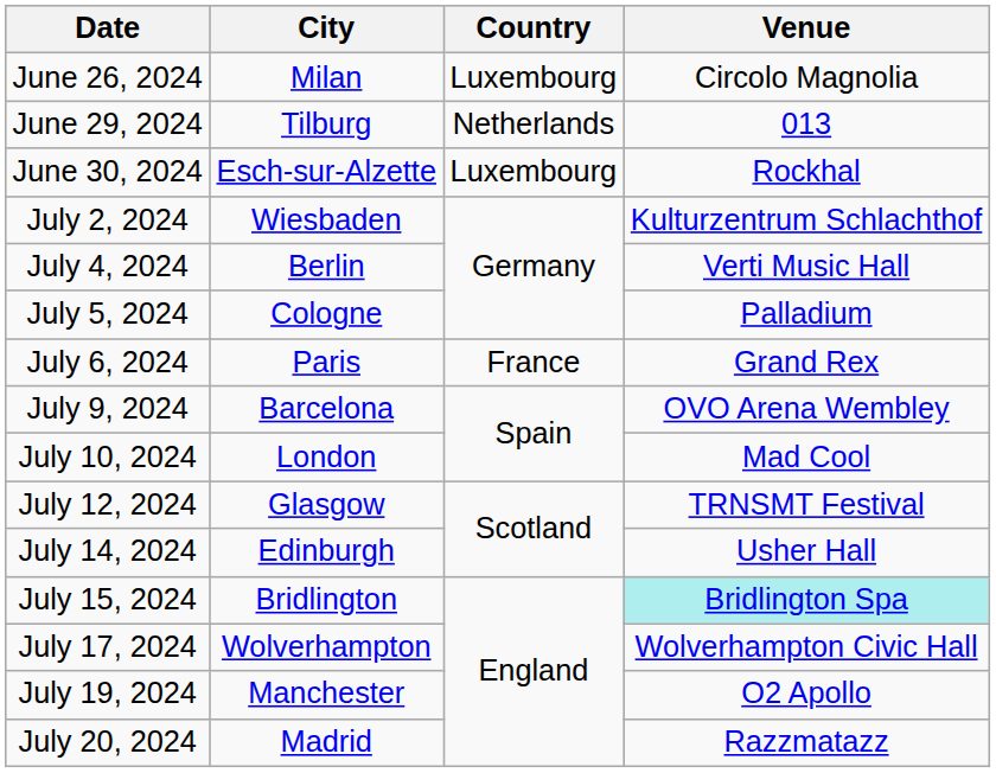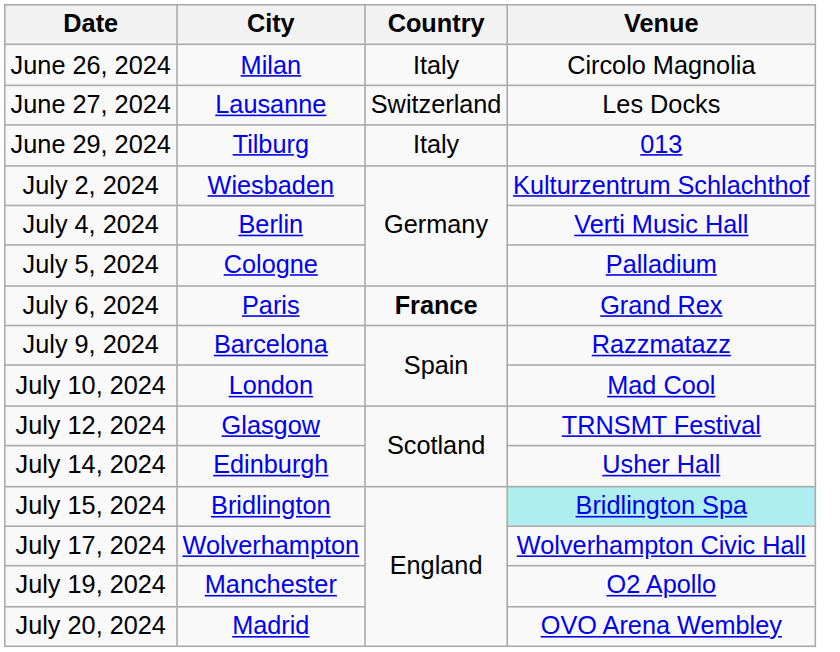 <table class="wikitable" style="text-align:center;">
 <tr>
 <th>Date</th>
 <th>City</th>
 <th>Country</th>
 <th>Venue</th>
 </tr>
 <tr>
 <td>June 26, 2024</td>
 <td><a href='#'>Milan</a></td>
-<td rowspan="1">Luxembourg</td>
+<td rowspan="1">Italy</td>
 <td>Circolo Magnolia</td>
+</tr>
+<tr>
+<td>June 27, 2024</td>
+<td><a href='#'>Lausanne</a></td>
+<td rowspan="1">Switzerland</td>
+<td>Les Docks</td>
 </tr>
 <tr>
 <td>June 29, 2024</td>
 <td><a href='#'>Tilburg</a></td>
-<td rowspan="1">Netherlands</td>
+<td rowspan="1">Italy</td>
 <td><a href='#'>013</a></td>
-</tr>
-<tr>
-<td>June 30, 2024</td>
-<td><a href='#'>Esch-sur-Alzette</a></td>
-<td rowspan="1">Luxembourg</td>
-<td><a href='#'>Rockhal</a></td>
 </tr>
 <tr>
 <td>July 2, 2024</td>
 <td><a href='#'>Wiesbaden</a></td>
 <td rowspan="3">Germany</td>
 <td><a href='#'>Kulturzentrum Schlachthof</a></td>
 </tr>
 <tr>
 <td>July 4, 2024</td>
 <td><a href='#'>Berlin</a></td>
 <td><a href='#'>Verti Music Hall</a></td>
 </tr>
 <tr>
 <td>July 5, 2024</td>
 <td><a href='#'>Cologne</a></td>
 <td><a href='#'>Palladium</a></td>
 </tr>
 <tr>
 <td>July 6, 2024</td>
 <td><a href='#'>Paris</a></td>
-<td rowspan="1">France</td>
+<td rowspan="1"><strong>France</strong></td>
 <td><a href='#'>Grand Rex</a></td>
 </tr>
 <tr>
 <td>July 9, 2024</td>
 <td><a href='#'>Barcelona</a></td>
 <td rowspan="2">Spain</td>
-<td><a href='#'>OVO Arena Wembley</a></td>
+<td><a href='#'>Razzmatazz</a></td>
 </tr>
 <tr>
 <td>July 10, 2024</td>
 <td><a href='#'>London</a></td>
 <td><a href='#'>Mad Cool</a></td>
 </tr>
 <tr>
 <td>July 12, 2024</td>
 <td><a href='#'>Glasgow</a></td>
 <td rowspan="2">Scotland</td>
 <td><a href='#'>TRNSMT Festival</a></td>
 </tr>
 <tr>
 <td>July 14, 2024</td>
 <td><a href='#'>Edinburgh</a></td>
 <td><a href='#'>Usher Hall</a></td>
 </tr>
 <tr>
 <td>July 15, 2024</td>
 <td><a href='#'>Bridlington</a></td>
 <td rowspan="4">England</td>
 <td style="background: paleturquoise;"><a href='#'>Bridlington Spa</a></td>
 </tr>
 <tr>
 <td>July 17, 2024</td>
 <td><a href='#'>Wolverhampton</a></td>
 <td><a href='#'>Wolverhampton Civic Hall</a></td>
 </tr>
 <tr>
 <td>July 19, 2024</td>
 <td><a href='#'>Manchester</a></td>
 <td><a href='#'>O2 Apollo</a></td>
 </tr>
 <tr>
 <td>July 20, 2024</td>
 <td><a href='#'>Madrid</a></td>
-<td><a href='#'>Razzmatazz</a></td>
+<td><a href='#'>OVO Arena Wembley</a></td>
 </tr>
 </table>
